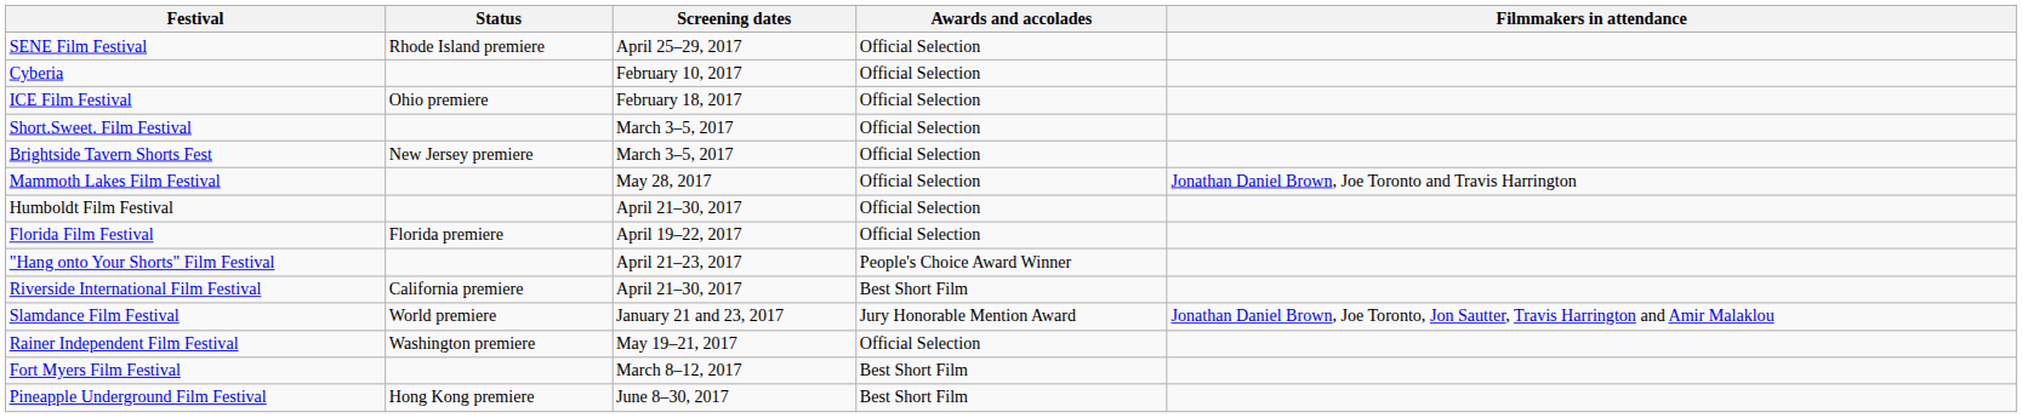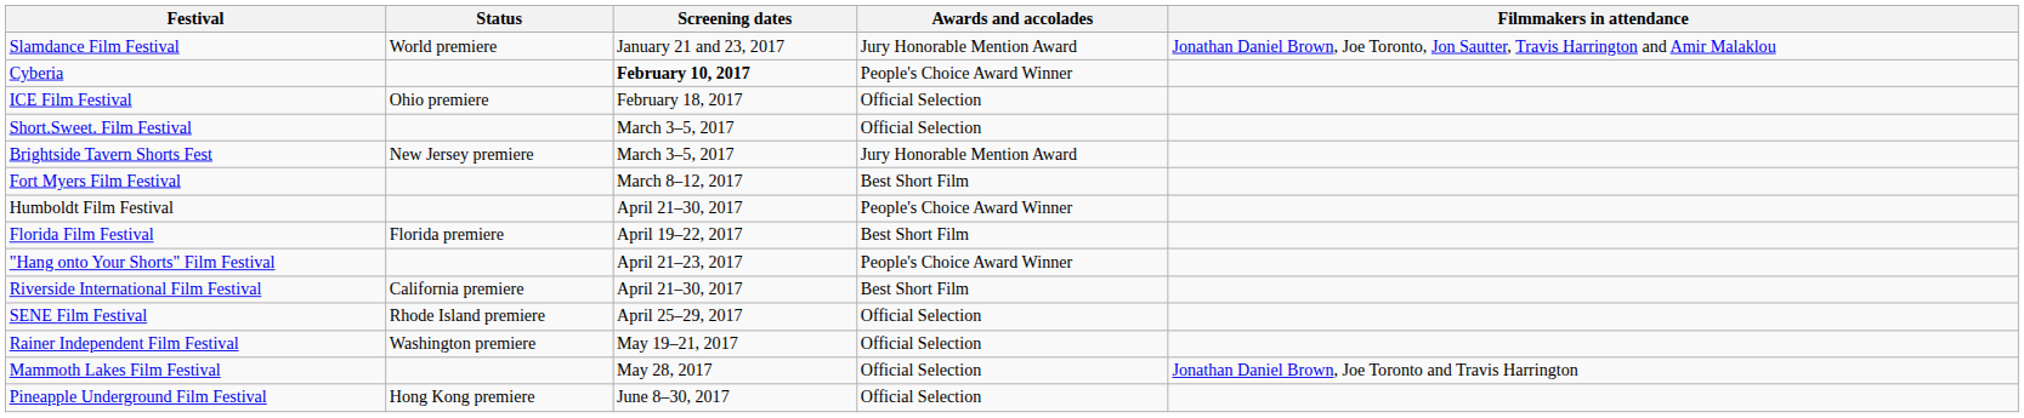 <table class="wikitable sortable" width="95%">
 <tr>
 <th>Festival</th>
 <th>Status</th>
 <th>Screening dates</th>
 <th>Awards and accolades</th>
 <th>Filmmakers in attendance</th>
 </tr>
 <tr>
-<td><a href='#'>SENE Film Festival</a></td>
-<td>Rhode Island premiere</td>
-<td>April 25–29, 2017</td>
-<td>Official Selection</td>
-<td></td>
+<td><a href='#'>Slamdance Film Festival</a></td>
+<td>World premiere</td>
+<td>January 21 and 23, 2017</td>
+<td>Jury Honorable Mention Award</td>
+<td><a href='#'>Jonathan Daniel Brown</a>, Joe Toronto, <a href='#'>Jon Sautter</a>, <a href='#'>Travis Harrington</a> and <a href='#'>Amir Malaklou</a></td>
 </tr>
 <tr>
 <td><a href='#'>Cyberia</a></td>
 <td></td>
-<td>February 10, 2017</td>
-<td>Official Selection</td>
+<td><strong>February 10, 2017</strong></td>
+<td>People's Choice Award Winner</td>
 <td></td>
 </tr>
 <tr>
 <td><a href='#'>ICE Film Festival</a></td>
 <td>Ohio premiere</td>
 <td>February 18, 2017</td>
 <td>Official Selection</td>
 <td></td>
 </tr>
 <tr>
 <td><a href='#'>Short.Sweet. Film Festival</a></td>
 <td></td>
 <td>March 3–5, 2017</td>
 <td>Official Selection</td>
 <td></td>
 </tr>
 <tr>
 <td><a href='#'>Brightside Tavern Shorts Fest</a></td>
 <td>New Jersey premiere</td>
 <td>March 3–5, 2017</td>
-<td>Official Selection</td>
+<td>Jury Honorable Mention Award</td>
 <td></td>
 </tr>
 <tr>
-<td><a href='#'>Mammoth Lakes Film Festival</a></td>
+<td><a href='#'>Fort Myers Film Festival</a></td>
 <td></td>
-<td>May 28, 2017</td>
-<td>Official Selection</td>
-<td><a href='#'>Jonathan Daniel Brown</a>, Joe Toronto and Travis Harrington</td>
+<td>March 8–12, 2017</td>
+<td>Best Short Film</td>
+<td></td>
 </tr>
 <tr>
 <td>Humboldt Film Festival</td>
 <td></td>
 <td>April 21–30, 2017</td>
-<td>Official Selection</td>
+<td>People's Choice Award Winner</td>
 <td></td>
 </tr>
 <tr>
 <td><a href='#'>Florida Film Festival</a></td>
 <td>Florida premiere</td>
 <td>April 19–22, 2017</td>
-<td>Official Selection</td>
+<td>Best Short Film</td>
 <td></td>
 </tr>
 <tr>
 <td><a href='#'>"Hang onto Your Shorts" Film Festival</a></td>
 <td></td>
 <td>April 21–23, 2017</td>
 <td>People's Choice Award Winner</td>
 <td></td>
 </tr>
 <tr>
 <td><a href='#'>Riverside International Film Festival</a></td>
 <td>California premiere</td>
 <td>April 21–30, 2017</td>
 <td>Best Short Film</td>
 <td></td>
 </tr>
 <tr>
-<td><a href='#'>Slamdance Film Festival</a></td>
-<td>World premiere</td>
-<td>January 21 and 23, 2017</td>
-<td>Jury Honorable Mention Award</td>
-<td><a href='#'>Jonathan Daniel Brown</a>, Joe Toronto, <a href='#'>Jon Sautter</a>, <a href='#'>Travis Harrington</a> and <a href='#'>Amir Malaklou</a></td>
+<td><a href='#'>SENE Film Festival</a></td>
+<td>Rhode Island premiere</td>
+<td>April 25–29, 2017</td>
+<td>Official Selection</td>
+<td></td>
 </tr>
 <tr>
 <td><a href='#'>Rainer Independent Film Festival</a></td>
 <td>Washington premiere</td>
 <td>May 19–21, 2017</td>
 <td>Official Selection</td>
 <td></td>
 </tr>
 <tr>
-<td><a href='#'>Fort Myers Film Festival</a></td>
+<td><a href='#'>Mammoth Lakes Film Festival</a></td>
 <td></td>
-<td>March 8–12, 2017</td>
-<td>Best Short Film</td>
-<td></td>
+<td>May 28, 2017</td>
+<td>Official Selection</td>
+<td><a href='#'>Jonathan Daniel Brown</a>, Joe Toronto and Travis Harrington</td>
 </tr>
 <tr>
 <td><a href='#'>Pineapple Underground Film Festival</a></td>
 <td>Hong Kong premiere</td>
 <td>June 8–30, 2017</td>
-<td>Best Short Film</td>
+<td>Official Selection</td>
 <td></td>
 </tr>
 </table>
